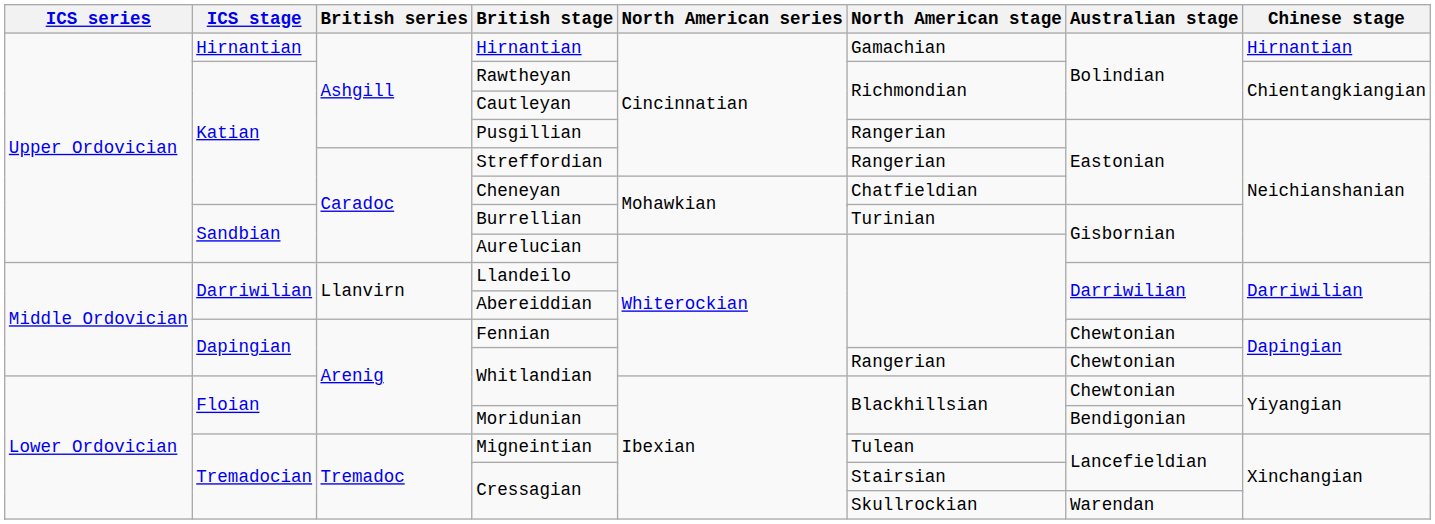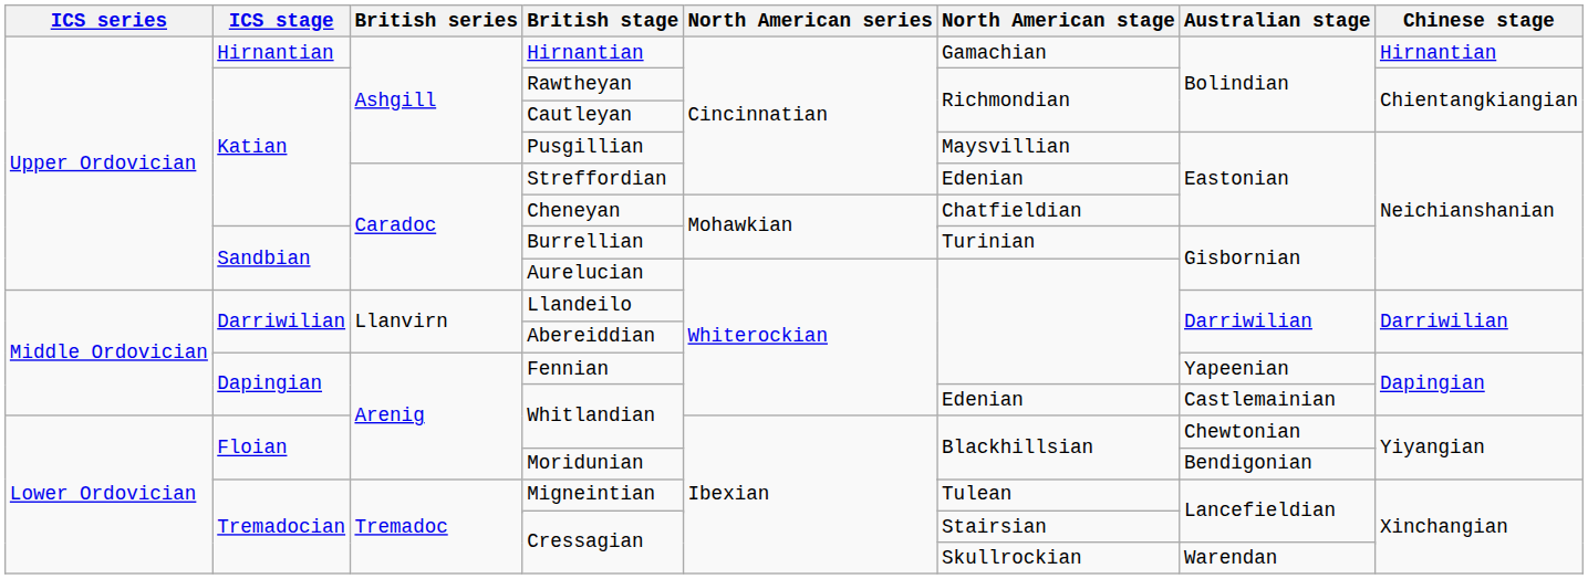 <table class="wikitable">
 <tr>
 <th><a href='#'>ICS series</a></th>
 <th><a href='#'>ICS stage</a></th>
 <th>British series</th>
 <th>British stage</th>
 <th>North American series</th>
 <th>North American stage</th>
 <th>Australian stage</th>
 <th>Chinese stage</th>
 </tr>
 <tr>
 <td rowspan="10"><a href='#'>Upper Ordovician</a></td>
 <td><a href='#'>Hirnantian</a></td>
 <td rowspan="4"><a href='#'>Ashgill</a></td>
 <td><a href='#'>Hirnantian</a></td>
 <td rowspan="5">Cincinnatian</td>
 <td>Gamachian</td>
 <td rowspan="3">Bolindian</td>
 <td><a href='#'>Hirnantian</a></td>
 </tr>
 <tr>
 <td rowspan="5"><a href='#'>Katian</a></td>
 <td>Rawtheyan</td>
 <td rowspan="2">Richmondian</td>
 <td rowspan="2">Chientangkiangian</td>
 </tr>
 <tr>
 <td>Cautleyan</td>
 </tr>
 <tr>
 <td>Pusgillian</td>
-<td>Rangerian</td>
+<td>Maysvillian</td>
 <td rowspan="3">Eastonian</td>
 <td rowspan="7">Neichianshanian</td>
 </tr>
 <tr>
 <td rowspan="6"><a href='#'>Caradoc</a></td>
 <td>Streffordian</td>
-<td>Rangerian</td>
+<td>Edenian</td>
 </tr>
 <tr>
 <td>Cheneyan</td>
 <td rowspan="4">Mohawkian</td>
 <td rowspan="2">Chatfieldian</td>
 </tr>
 <tr>
 <td rowspan="4"><a href='#'>Sandbian</a></td>
 <td rowspan="2">Burrellian</td>
 <td rowspan="4">Gisbornian</td>
 </tr>
 <tr>
 <td rowspan="2">Turinian</td>
 </tr>
 <tr>
 <td rowspan="2">Aurelucian</td>
 </tr>
 <tr>
 <td rowspan="6"><a href='#'>Whiterockian</a></td>
 <td rowspan="5"></td>
 </tr>
 <tr>
 <td rowspan="5"><a href='#'>Middle Ordovician</a></td>
 <td rowspan="3"><a href='#'>Darriwilian</a></td>
 <td rowspan="2">Llanvirn</td>
 <td>Llandeilo</td>
 <td rowspan="3"><a href='#'>Darriwilian</a></td>
 <td rowspan="3"><a href='#'>Darriwilian</a></td>
 </tr>
 <tr>
 <td>Abereiddian</td>
 </tr>
 <tr>
 <td rowspan="7"><a href='#'>Arenig</a></td>
 <td rowspan="2">Fennian</td>
 </tr>
 <tr>
 <td rowspan="2"><a href='#'>Dapingian</a></td>
-<td>Chewtonian</td>
+<td>Yapeenian</td>
 <td rowspan="2"><a href='#'>Dapingian</a></td>
 </tr>
 <tr>
 <td rowspan="3">Whitlandian</td>
-<td>Rangerian</td>
-<td>Chewtonian</td>
+<td>Edenian</td>
+<td>Castlemainian</td>
 </tr>
 <tr>
 <td rowspan="9"><a href='#'>Lower Ordovician</a></td>
 <td rowspan="4"><a href='#'>Floian</a></td>
 <td rowspan="9">Ibexian</td>
 <td rowspan="3">Blackhillsian</td>
 <td>Chewtonian</td>
 <td rowspan="4">Yiyangian</td>
 </tr>
 <tr>
 <td rowspan="2">Bendigonian</td>
 </tr>
 <tr>
 <td rowspan="2">Moridunian</td>
 </tr>
 <tr>
 <td rowspan="2">Tulean</td>
 <td rowspan="5">Lancefieldian</td>
 </tr>
 <tr>
 <td rowspan="5"><a href='#'>Tremadocian</a></td>
 <td rowspan="5"><a href='#'>Tremadoc</a></td>
 <td rowspan="2">Migneintian</td>
 <td rowspan="5">Xinchangian</td>
 </tr>
 <tr>
 <td rowspan="2">Stairsian</td>
 </tr>
 <tr>
 <td rowspan="3">Cressagian</td>
 </tr>
 <tr>
 <td rowspan="2">Skullrockian</td>
 </tr>
 <tr>
 <td>Warendan</td>
 </tr>
 </table>
